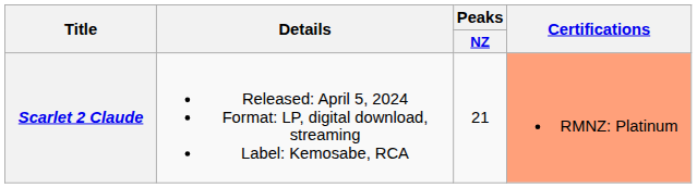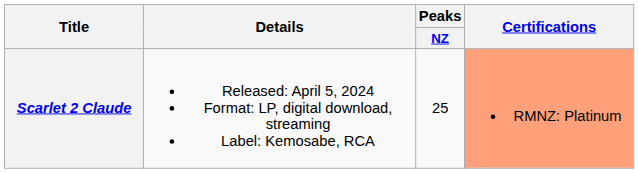 <table class="wikitable plainrowheaders" style="text-align:center;">
 <tr>
 <th scope="col" rowspan="2" style="width:9em;">Title</th>
 <th scope="col" rowspan="2" style="width:18em;">Details</th>
 <th scope="col" colspan="1">Peaks</th>
 <th scope="col" rowspan="2" style="width:11em;"><a href='#'>Certifications</a></th>
 </tr>
 <tr>
 <th scope="col" style="width:3em;font-size:90%;"><a href='#'>NZ</a><br></th>
 </tr>
 <tr>
 <th scope="row"><em><a href='#'>Scarlet 2 Claude</a></em></th>
 <td><br><ul><li>Released: April 5, 2024</li><li>Format: LP, digital download, streaming</li><li>Label: Kemosabe, RCA</li></ul></td>
-<td>21</td>
+<td>25</td>
 <td style="background: lightsalmon;"><br><ul><li>RMNZ: Platinum</li></ul></td>
 </tr>
 </table>
